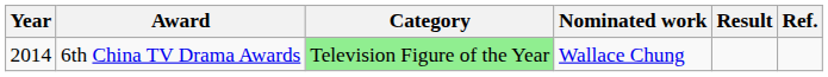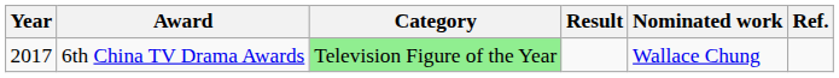 <table class="wikitable">
 <tr>
 <th>Year</th>
 <th>Award</th>
 <th>Category</th>
+<th>Result</th>
 <th>Nominated work</th>
-<th>Result</th>
 <th>Ref.</th>
 </tr>
 <tr>
-<td>2014</td>
+<td>2017</td>
 <td>6th <a href='#'>China TV Drama Awards</a></td>
 <td style="background: lightgreen;">Television Figure of the Year</td>
+<td></td>
 <td><a href='#'>Wallace Chung</a></td>
-<td></td>
 <td></td>
 </tr>
 </table>
